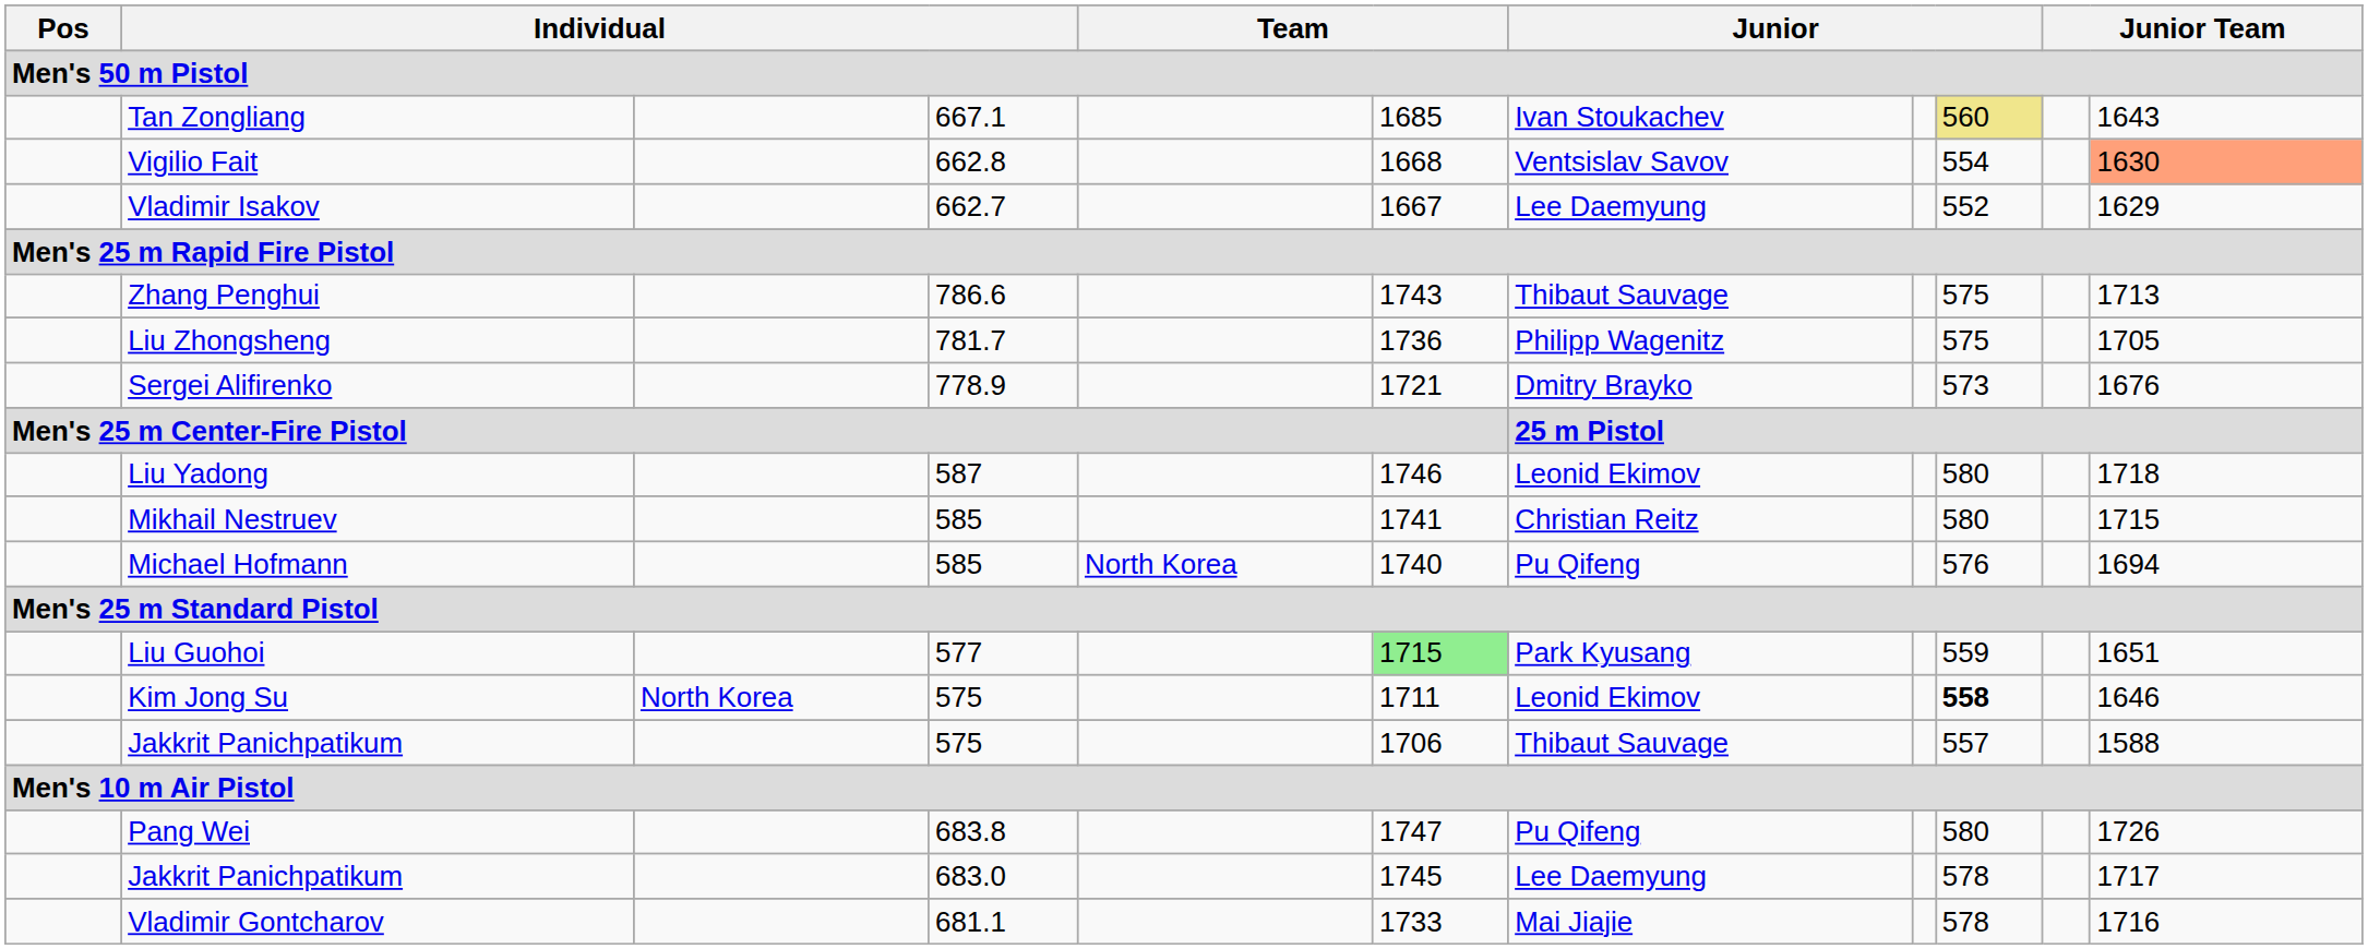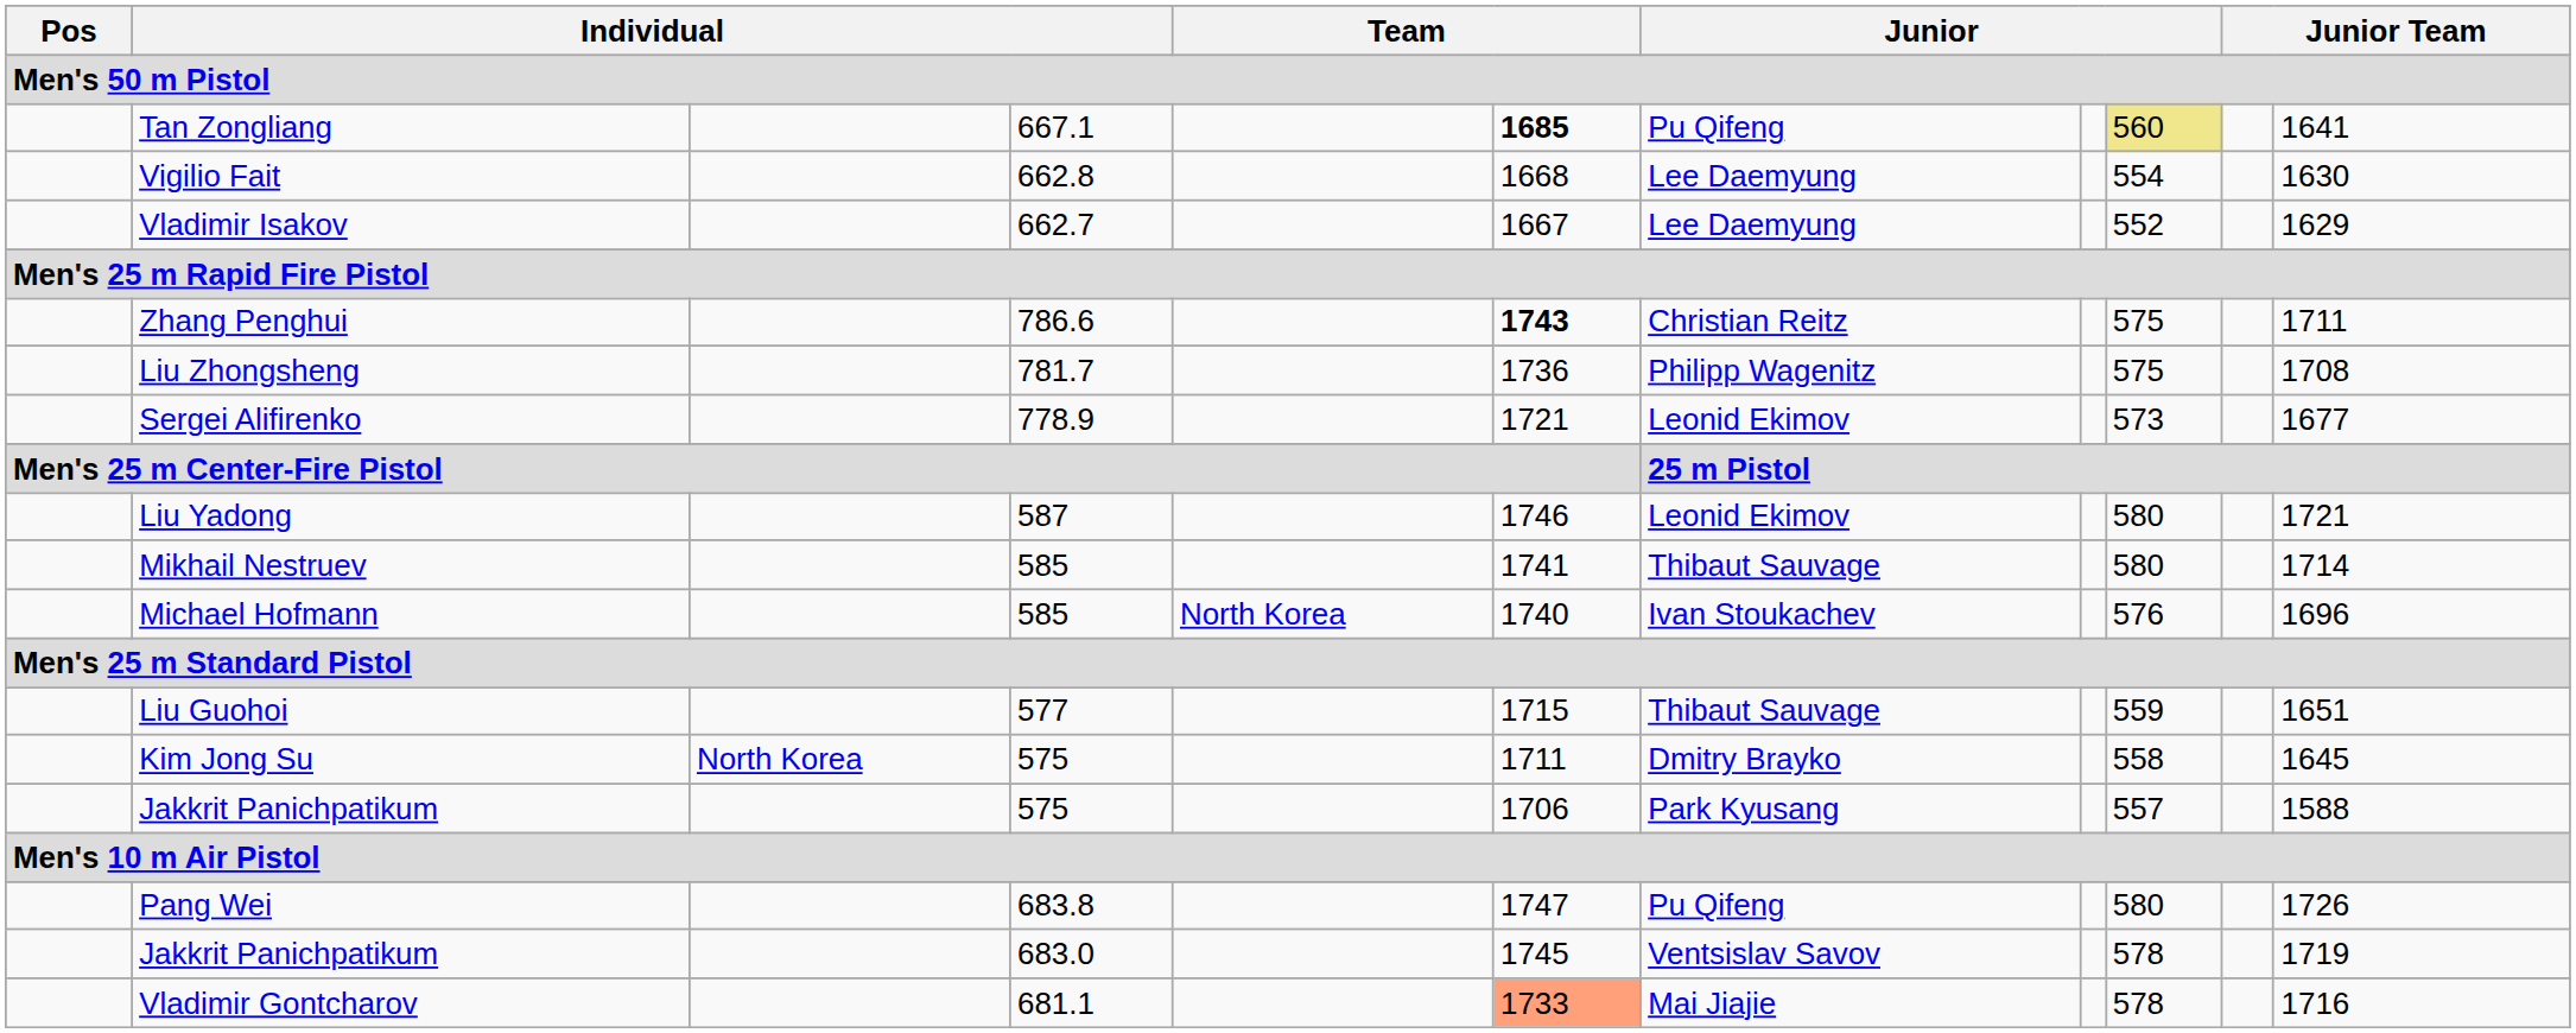 <table class=wikitable style="width:95%; font-size: 90%;">
 <tr>
 <th>Pos</th>
 <th colspan=3>Individual</th>
 <th colspan=2>Team</th>
 <th colspan=3>Junior</th>
 <th colspan=3>Junior Team</th>
 </tr>
 <tr>
 <td colspan=11 style="background:#dcdcdc"><strong>Men's <a href='#'>50 m Pistol</a></strong></td>
 </tr>
 <tr>
 <td></td>
 <td><a href='#'>Tan Zongliang</a></td>
 <td></td>
 <td>667.1</td>
 <td></td>
-<td>1685</td>
-<td><a href='#'>Ivan Stoukachev</a></td>
+<td><strong>1685</strong></td>
+<td><a href='#'>Pu Qifeng</a></td>
 <td></td>
 <td style="background: khaki;">560</td>
 <td></td>
-<td>1643</td>
+<td>1641</td>
 </tr>
 <tr>
 <td></td>
 <td><a href='#'>Vigilio Fait</a></td>
 <td></td>
 <td>662.8</td>
 <td></td>
 <td>1668</td>
-<td><a href='#'>Ventsislav Savov</a></td>
+<td><a href='#'>Lee Daemyung</a></td>
 <td></td>
 <td>554</td>
 <td></td>
-<td style="background: lightsalmon;">1630</td>
+<td>1630</td>
 </tr>
 <tr>
 <td></td>
 <td><a href='#'>Vladimir Isakov</a></td>
 <td></td>
 <td>662.7</td>
 <td></td>
 <td>1667</td>
 <td><a href='#'>Lee Daemyung</a></td>
 <td></td>
 <td>552</td>
 <td></td>
 <td>1629</td>
 </tr>
 <tr>
 <td colspan=11 style="background:#dcdcdc"><strong>Men's <a href='#'>25 m Rapid Fire Pistol</a></strong></td>
 </tr>
 <tr>
 <td></td>
 <td><a href='#'>Zhang Penghui</a></td>
 <td></td>
 <td>786.6</td>
 <td></td>
-<td>1743</td>
-<td><a href='#'>Thibaut Sauvage</a></td>
+<td><strong>1743</strong></td>
+<td><a href='#'>Christian Reitz</a></td>
 <td></td>
 <td>575</td>
 <td></td>
-<td>1713</td>
+<td>1711</td>
 </tr>
 <tr>
 <td></td>
 <td><a href='#'>Liu Zhongsheng</a></td>
 <td></td>
 <td>781.7</td>
 <td></td>
 <td>1736</td>
 <td><a href='#'>Philipp Wagenitz</a></td>
 <td></td>
 <td>575</td>
 <td></td>
-<td>1705</td>
+<td>1708</td>
 </tr>
 <tr>
 <td></td>
 <td><a href='#'>Sergei Alifirenko</a></td>
 <td></td>
 <td>778.9</td>
 <td></td>
 <td>1721</td>
-<td><a href='#'>Dmitry Brayko</a></td>
+<td><a href='#'>Leonid Ekimov</a></td>
 <td></td>
 <td>573</td>
 <td></td>
-<td>1676</td>
+<td>1677</td>
 </tr>
 <tr>
 <td colspan=6 style="background:#dcdcdc"><strong>Men's <a href='#'>25 m Center-Fire Pistol</a></strong></td>
 <td colspan=6 style="background:#dcdcdc"><strong><a href='#'>25 m Pistol</a></strong></td>
 </tr>
 <tr>
 <td></td>
 <td><a href='#'>Liu Yadong</a></td>
 <td></td>
 <td>587</td>
 <td></td>
 <td>1746</td>
 <td><a href='#'>Leonid Ekimov</a></td>
 <td></td>
 <td>580</td>
 <td></td>
-<td>1718</td>
+<td>1721</td>
 </tr>
 <tr>
 <td></td>
 <td><a href='#'>Mikhail Nestruev</a></td>
 <td></td>
 <td>585</td>
 <td></td>
 <td>1741</td>
-<td><a href='#'>Christian Reitz</a></td>
+<td><a href='#'>Thibaut Sauvage</a></td>
 <td></td>
 <td>580</td>
 <td></td>
-<td>1715</td>
+<td>1714</td>
 </tr>
 <tr>
 <td></td>
 <td><a href='#'>Michael Hofmann</a></td>
 <td></td>
 <td>585</td>
 <td> <a href='#'>North Korea</a></td>
 <td>1740</td>
-<td><a href='#'>Pu Qifeng</a></td>
+<td><a href='#'>Ivan Stoukachev</a></td>
 <td></td>
 <td>576</td>
 <td></td>
-<td>1694</td>
+<td>1696</td>
 </tr>
 <tr>
 <td colspan=11 style="background:#dcdcdc"><strong>Men's <a href='#'>25 m Standard Pistol</a></strong></td>
 </tr>
 <tr>
 <td></td>
 <td><a href='#'>Liu Guohoi</a></td>
 <td></td>
 <td>577</td>
 <td></td>
-<td style="background: lightgreen;">1715</td>
-<td><a href='#'>Park Kyusang</a></td>
+<td>1715</td>
+<td><a href='#'>Thibaut Sauvage</a></td>
 <td></td>
 <td>559</td>
 <td></td>
 <td>1651</td>
 </tr>
 <tr>
 <td></td>
 <td><a href='#'>Kim Jong Su</a></td>
 <td> <a href='#'>North Korea</a></td>
 <td>575</td>
 <td></td>
 <td>1711</td>
-<td><a href='#'>Leonid Ekimov</a></td>
+<td><a href='#'>Dmitry Brayko</a></td>
 <td></td>
-<td><strong>558</strong></td>
+<td>558</td>
 <td></td>
-<td>1646</td>
+<td>1645</td>
 </tr>
 <tr>
 <td></td>
 <td><a href='#'>Jakkrit Panichpatikum</a></td>
 <td></td>
 <td>575</td>
 <td></td>
 <td>1706</td>
-<td><a href='#'>Thibaut Sauvage</a></td>
+<td><a href='#'>Park Kyusang</a></td>
 <td></td>
 <td>557</td>
 <td></td>
 <td>1588</td>
 </tr>
 <tr>
 <td colspan=11 style="background:#dcdcdc"><strong>Men's <a href='#'>10 m Air Pistol</a></strong></td>
 </tr>
 <tr>
 <td></td>
 <td><a href='#'>Pang Wei</a></td>
 <td></td>
 <td>683.8</td>
 <td></td>
 <td>1747</td>
 <td><a href='#'>Pu Qifeng</a></td>
 <td></td>
 <td>580</td>
 <td></td>
 <td>1726</td>
 </tr>
 <tr>
 <td></td>
 <td><a href='#'>Jakkrit Panichpatikum</a></td>
 <td></td>
 <td>683.0</td>
 <td></td>
 <td>1745</td>
-<td><a href='#'>Lee Daemyung</a></td>
+<td><a href='#'>Ventsislav Savov</a></td>
 <td></td>
 <td>578</td>
 <td></td>
-<td>1717</td>
+<td>1719</td>
 </tr>
 <tr>
 <td></td>
 <td><a href='#'>Vladimir Gontcharov</a></td>
 <td></td>
 <td>681.1</td>
 <td></td>
-<td>1733</td>
+<td style="background: lightsalmon;">1733</td>
 <td><a href='#'>Mai Jiajie</a></td>
 <td></td>
 <td>578</td>
 <td></td>
 <td>1716</td>
 </tr>
 </table>
